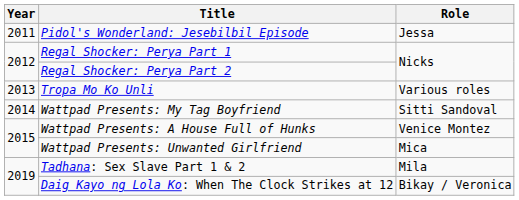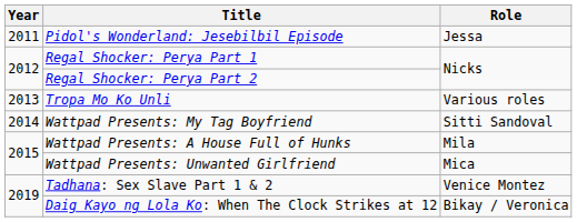 <table class="wikitable sortable" background: #f9f9f9>
 <tr>
 <th>Year</th>
 <th>Title</th>
 <th>Role</th>
 </tr>
 <tr>
 <td>2011</td>
 <td><em><a href='#'>Pidol's Wonderland: Jesebilbil Episode</a></em></td>
 <td>Jessa</td>
 </tr>
 <tr>
 <td rowspan="2">2012</td>
 <td><em><a href='#'>Regal Shocker: Perya Part 1</a></em></td>
 <td rowspan="2">Nicks</td>
 </tr>
 <tr>
 <td><em><a href='#'>Regal Shocker: Perya Part 2</a></em></td>
 </tr>
 <tr>
 <td>2013</td>
 <td><em><a href='#'>Tropa Mo Ko Unli</a></em></td>
 <td>Various roles</td>
 </tr>
 <tr>
 <td>2014</td>
 <td><em>Wattpad Presents: My Tag Boyfriend</em></td>
 <td>Sitti Sandoval</td>
 </tr>
 <tr>
 <td rowspan="2">2015</td>
 <td><em>Wattpad Presents: A House Full of Hunks</em></td>
-<td>Venice Montez</td>
+<td>Mila</td>
 </tr>
 <tr>
 <td><em>Wattpad Presents: Unwanted Girlfriend</em></td>
 <td>Mica</td>
 </tr>
 <tr>
 <td rowspan="2">2019</td>
 <td><em><a href='#'>Tadhana</a></em>: Sex Slave Part 1 & 2</td>
-<td>Mila</td>
+<td>Venice Montez</td>
 </tr>
 <tr>
 <td><em><a href='#'>Daig Kayo ng Lola Ko</a></em>: When The Clock Strikes at 12</td>
 <td>Bikay / Veronica</td>
 </tr>
 </table>
